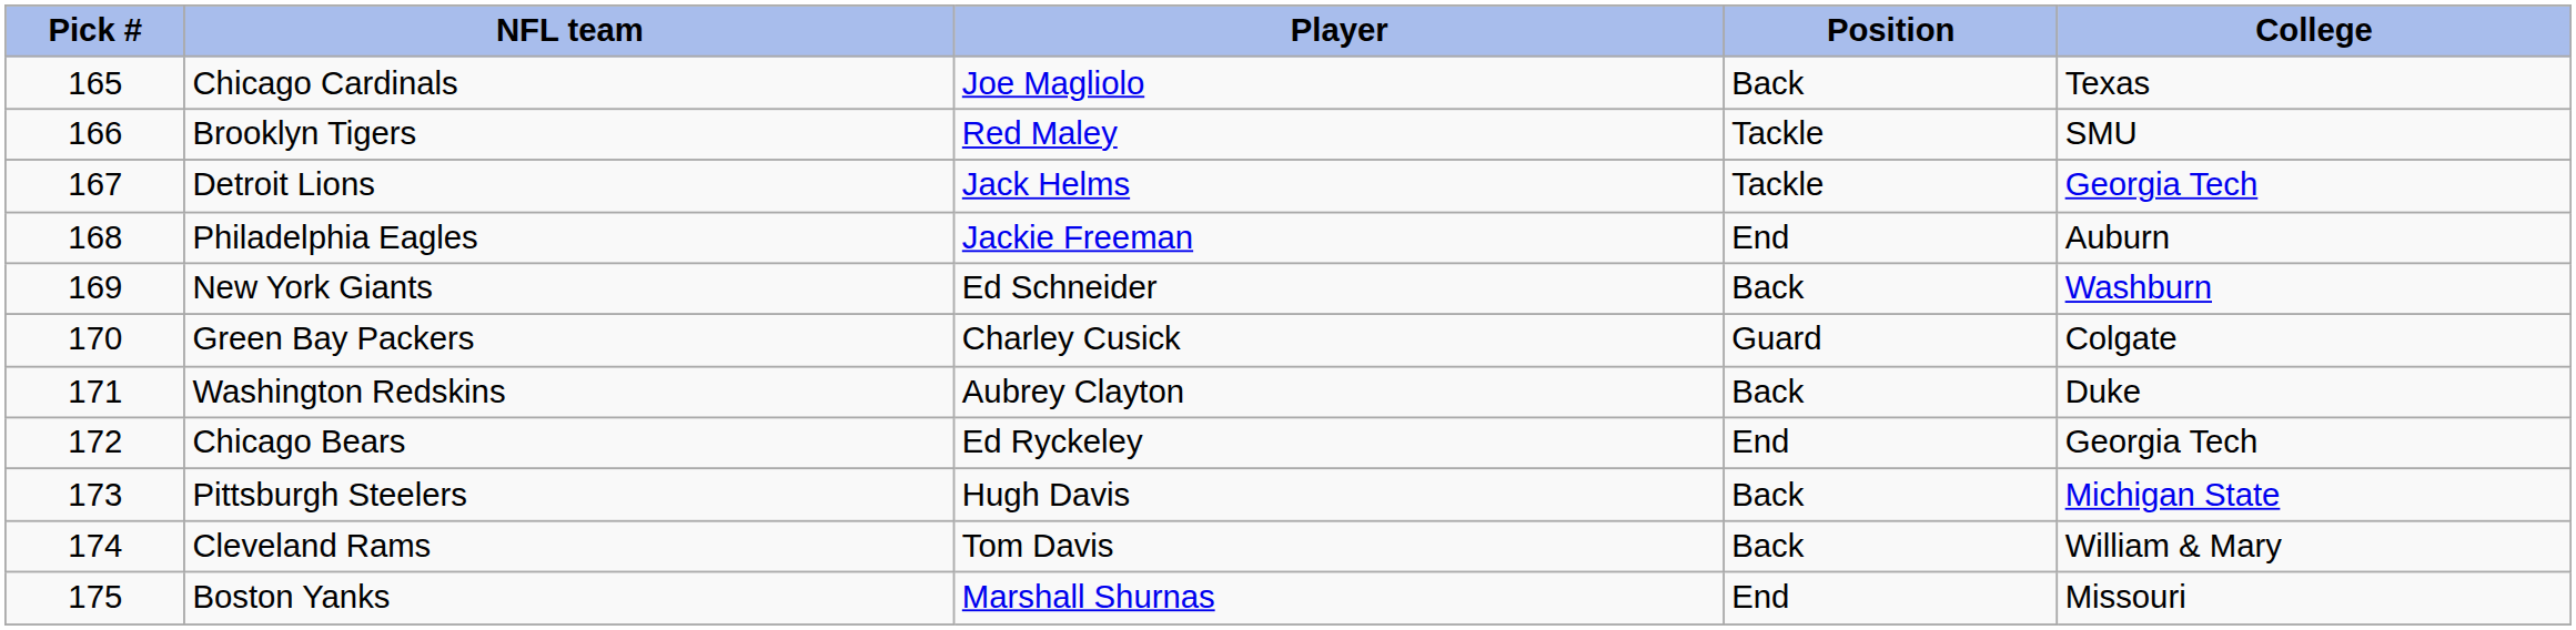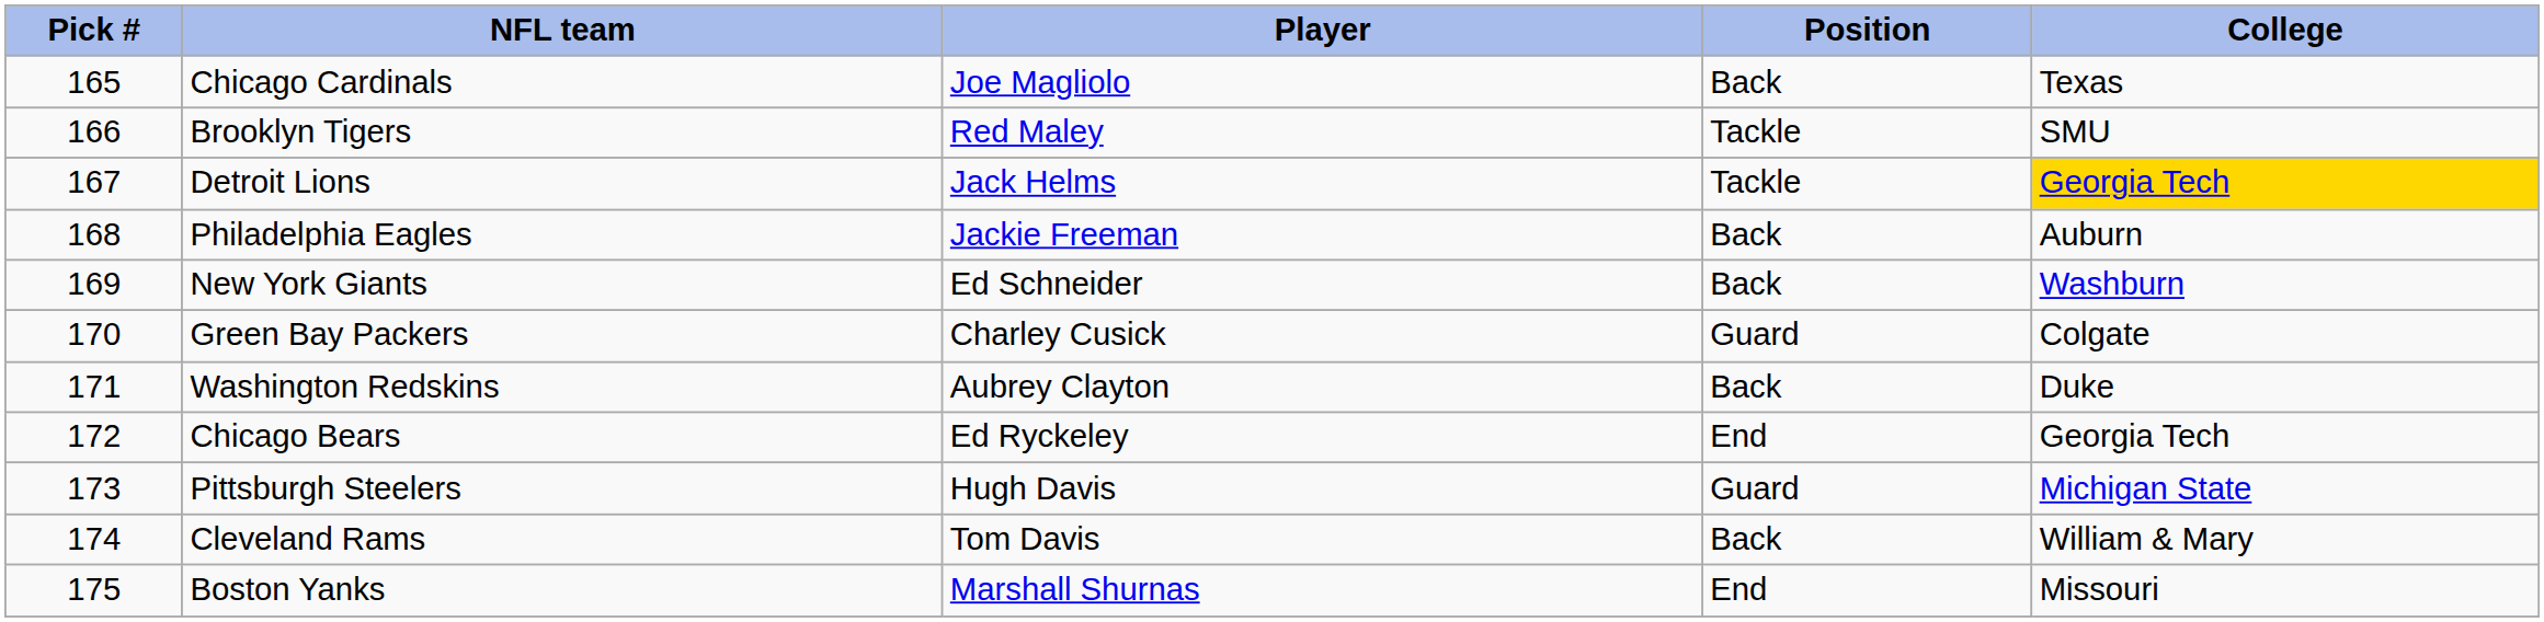 <table class="wikitable sortable sortable" style="width: 100%">
 <tr>
 <th style="background:#A8BDEC;" width=7%>Pick #</th>
 <th width=30% style="background:#A8BDEC;">NFL team</th>
 <th width=30% style="background:#A8BDEC;">Player</th>
 <th width=13% style="background:#A8BDEC;">Position</th>
 <th style="background:#A8BDEC;">College</th>
 </tr>
 <tr>
 <td align=center>165</td>
 <td>Chicago Cardinals</td>
 <td><a href='#'>Joe Magliolo</a></td>
 <td>Back</td>
 <td>Texas</td>
 </tr>
 <tr>
 <td align=center>166</td>
 <td>Brooklyn Tigers</td>
 <td><a href='#'>Red Maley</a></td>
 <td>Tackle</td>
 <td>SMU</td>
 </tr>
 <tr>
 <td align=center>167</td>
 <td>Detroit Lions</td>
 <td><a href='#'>Jack Helms</a></td>
 <td>Tackle</td>
-<td><a href='#'>Georgia Tech</a></td>
+<td style="background: gold;"><a href='#'>Georgia Tech</a></td>
 </tr>
 <tr>
 <td align=center>168</td>
 <td>Philadelphia Eagles</td>
 <td><a href='#'>Jackie Freeman</a></td>
-<td>End</td>
+<td>Back</td>
 <td>Auburn</td>
 </tr>
 <tr>
 <td align=center>169</td>
 <td>New York Giants</td>
 <td>Ed Schneider</td>
 <td>Back</td>
 <td><a href='#'>Washburn</a></td>
 </tr>
 <tr>
 <td align=center>170</td>
 <td>Green Bay Packers</td>
 <td>Charley Cusick</td>
 <td>Guard</td>
 <td>Colgate</td>
 </tr>
 <tr>
 <td align=center>171</td>
 <td>Washington Redskins</td>
 <td>Aubrey Clayton</td>
 <td>Back</td>
 <td>Duke</td>
 </tr>
 <tr>
 <td align=center>172</td>
 <td>Chicago Bears</td>
 <td>Ed Ryckeley</td>
 <td>End</td>
 <td>Georgia Tech</td>
 </tr>
 <tr>
 <td align=center>173</td>
 <td>Pittsburgh Steelers</td>
 <td>Hugh Davis</td>
-<td>Back</td>
+<td>Guard</td>
 <td><a href='#'>Michigan State</a></td>
 </tr>
 <tr>
 <td align=center>174</td>
 <td>Cleveland Rams</td>
 <td>Tom Davis</td>
 <td>Back</td>
 <td>William & Mary</td>
 </tr>
 <tr>
 <td align=center>175</td>
 <td>Boston Yanks</td>
 <td><a href='#'>Marshall Shurnas</a></td>
 <td>End</td>
 <td>Missouri</td>
 </tr>
 </table>
